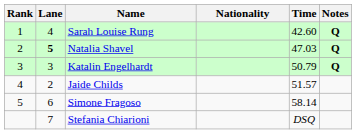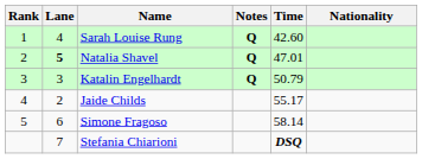 <table class="wikitable sortable" style="text-align:center">
 <tr>
 <th>Rank</th>
 <th>Lane</th>
 <th style="width:180px">Name</th>
+<th>Notes</th>
+<th>Time</th>
 <th style="width:125px">Nationality</th>
-<th>Time</th>
-<th>Notes</th>
 </tr>
 <tr style="background:#cfc;">
 <td>1</td>
 <td>4</td>
 <td style="text-align:left;"><a href='#'>Sarah Louise Rung</a></td>
+<td><strong>Q</strong></td>
+<td>42.60</td>
 <td style="text-align:left;"></td>
-<td>42.60</td>
-<td><strong>Q</strong></td>
 </tr>
 <tr style="background:#cfc;">
 <td>2</td>
 <td><strong>5</strong></td>
 <td style="text-align:left;"><a href='#'>Natalia Shavel</a></td>
+<td><strong>Q</strong></td>
+<td>47.01</td>
 <td style="text-align:left;"></td>
-<td>47.03</td>
-<td><strong>Q</strong></td>
 </tr>
 <tr style="background:#cfc;">
 <td>3</td>
 <td>3</td>
 <td style="text-align:left;"><a href='#'>Katalin Engelhardt</a></td>
+<td><strong>Q</strong></td>
+<td>50.79</td>
 <td style="text-align:left;"></td>
-<td>50.79</td>
-<td><strong>Q</strong></td>
 </tr>
 <tr>
 <td>4</td>
 <td>2</td>
 <td style="text-align:left;"><a href='#'>Jaide Childs</a></td>
+<td></td>
+<td>55.17</td>
 <td style="text-align:left;"></td>
-<td>51.57</td>
-<td></td>
 </tr>
 <tr>
 <td>5</td>
 <td>6</td>
 <td style="text-align:left;"><a href='#'>Simone Fragoso</a></td>
+<td></td>
+<td>58.14</td>
 <td style="text-align:left;"></td>
-<td>58.14</td>
-<td></td>
 </tr>
 <tr>
 <td></td>
 <td>7</td>
 <td style="text-align:left;"><a href='#'>Stefania Chiarioni</a></td>
+<td></td>
+<td><strong><em>DSQ</em></strong></td>
 <td style="text-align:left;"></td>
-<td><em>DSQ</em></td>
-<td></td>
 </tr>
 </table>
